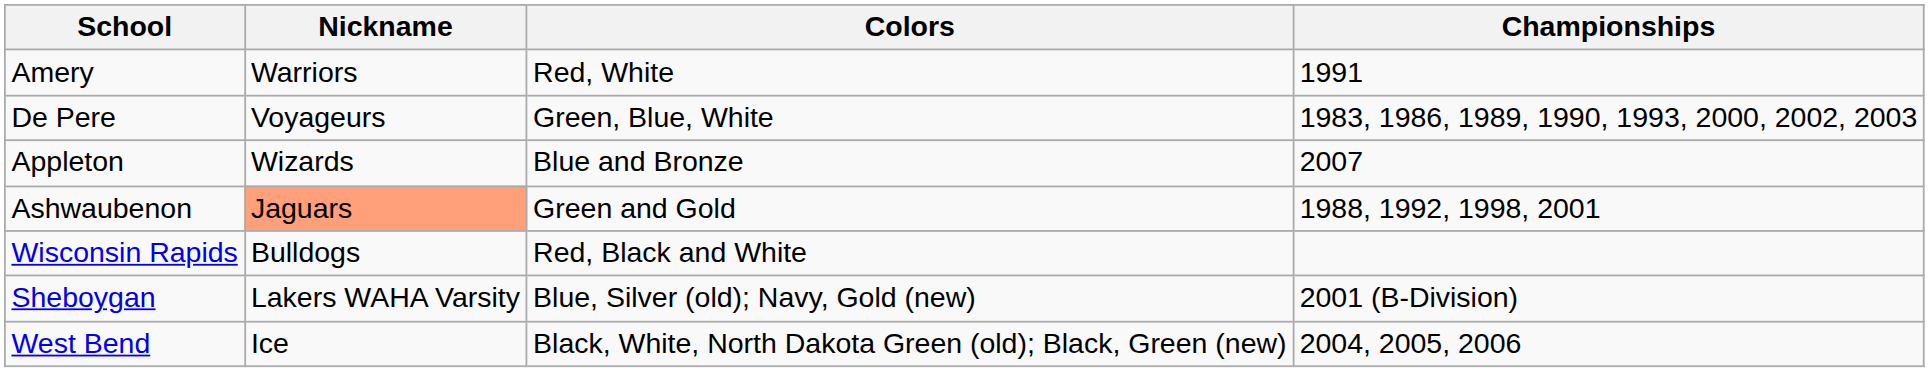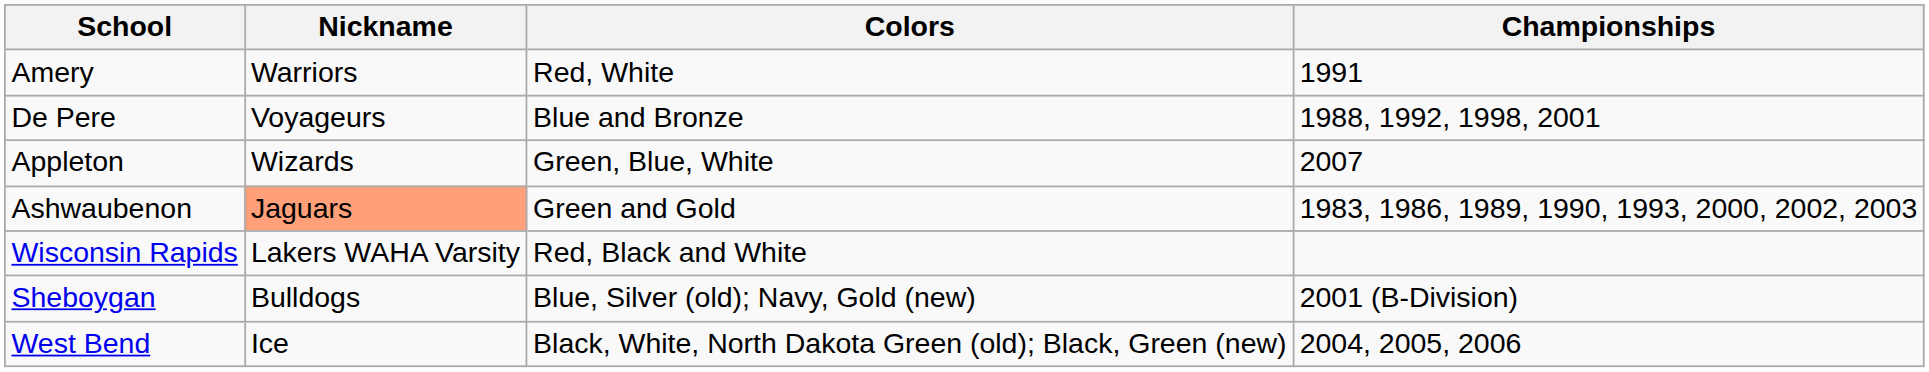 <table class="wikitable">
 <tr>
 <th>School</th>
 <th>Nickname</th>
 <th>Colors</th>
 <th>Championships</th>
 </tr>
 <tr>
 <td>Amery</td>
 <td>Warriors</td>
 <td>Red, White</td>
 <td>1991</td>
 </tr>
 <tr>
 <td>De Pere</td>
 <td>Voyageurs</td>
-<td>Green, Blue, White</td>
-<td>1983, 1986, 1989, 1990, 1993, 2000, 2002, 2003</td>
+<td>Blue and Bronze</td>
+<td>1988, 1992, 1998, 2001</td>
 </tr>
 <tr>
 <td>Appleton</td>
 <td>Wizards</td>
-<td>Blue and Bronze</td>
+<td>Green, Blue, White</td>
 <td>2007 </td>
 </tr>
 <tr>
 <td>Ashwaubenon</td>
 <td style="background: lightsalmon;">Jaguars</td>
 <td>Green and Gold</td>
-<td>1988, 1992, 1998, 2001</td>
+<td>1983, 1986, 1989, 1990, 1993, 2000, 2002, 2003</td>
 </tr>
 <tr>
 <td><a href='#'>Wisconsin Rapids</a></td>
-<td>Bulldogs</td>
+<td>Lakers WAHA Varsity</td>
 <td>Red, Black and White</td>
 <td></td>
 </tr>
 <tr>
 <td><a href='#'>Sheboygan</a></td>
-<td>Lakers WAHA Varsity</td>
+<td>Bulldogs</td>
 <td>Blue, Silver (old); Navy, Gold (new)</td>
 <td>2001 (B-Division)</td>
 </tr>
 <tr>
 <td><a href='#'>West Bend</a></td>
 <td>Ice</td>
 <td>Black, White, North Dakota Green (old); Black, Green (new)</td>
 <td>2004, 2005, 2006</td>
 </tr>
 </table>
